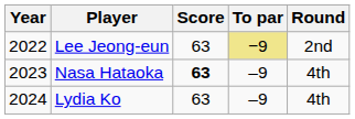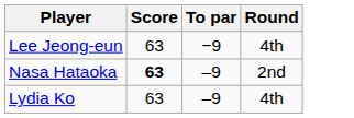 <table class=wikitable style="text-align:center">
 <tr>
-<th>Year</th>
 <th>Player</th>
 <th>Score</th>
 <th>To par</th>
 <th>Round</th>
 </tr>
 <tr>
-<td>2022</td>
 <td align=left><a href='#'>Lee Jeong-eun</a></td>
 <td>63</td>
-<td style="background: khaki;">−9</td>
+<td>−9</td>
+<td>4th</td>
+</tr>
+<tr>
+<td align=left><a href='#'>Nasa Hataoka</a></td>
+<td><strong>63</strong></td>
+<td>–9</td>
 <td>2nd</td>
 </tr>
 <tr>
-<td>2023</td>
-<td align=left><a href='#'>Nasa Hataoka</a></td>
-<td><strong>63</strong></td>
-<td>–9</td>
-<td>4th</td>
-</tr>
-<tr>
-<td>2024</td>
 <td align=left><a href='#'>Lydia Ko</a></td>
 <td>63</td>
 <td>–9</td>
 <td>4th</td>
 </tr>
 </table>
